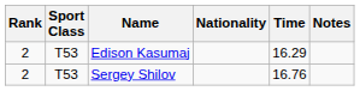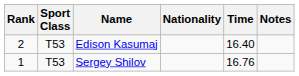 <table class="wikitable sortable" style="text-align:center">
 <tr>
 <th>Rank</th>
 <th>Sport<br>Class</th>
 <th>Name</th>
 <th>Nationality</th>
 <th>Time</th>
 <th>Notes</th>
 </tr>
 <tr>
 <td>2</td>
 <td>T53</td>
 <td align=left><a href='#'>Edison Kasumaj</a></td>
 <td align=left></td>
-<td>16.29</td>
+<td>16.40</td>
 <td></td>
 </tr>
 <tr>
-<td>2</td>
+<td>1</td>
 <td>T53</td>
 <td align=left><a href='#'>Sergey Shilov</a></td>
 <td align=left></td>
 <td>16.76</td>
 <td></td>
 </tr>
 </table>
